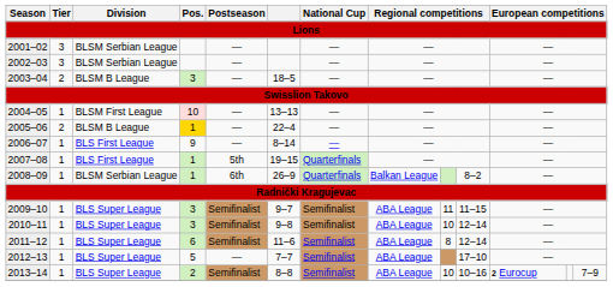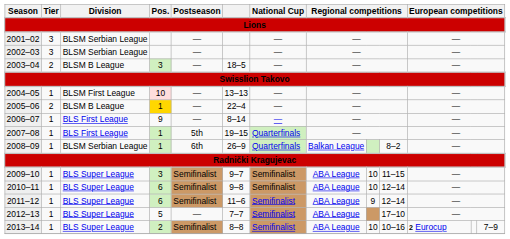 <table class="wikitable" style="font-size:85%; text-align:center">
 <tr>
 <th>Season</th>
 <th>Tier</th>
 <th>Division</th>
 <th>Pos.</th>
 <th>Postseason</th>
 <th></th>
 <th>National Cup</th>
 <th colspan=3>Regional competitions</th>
 <th colspan=3>European competitions</th>
 </tr>
 <tr>
 <td colspan="13" class="unsortable" align="center" style="border:2px solid silver; background-color:#CC0000"><span><strong>Lions</strong></span></td>
 </tr>
 <tr>
 <td bgcolor=#efefef>2001–02</td>
 <td>3</td>
 <td align=left>BLSM Serbian League</td>
 <td></td>
 <td>—</td>
 <td></td>
 <td>—</td>
 <td colspan=3>—</td>
 <td colspan=3>—</td>
 </tr>
 <tr>
 <td bgcolor=#efefef>2002–03</td>
 <td>3</td>
 <td align=left>BLSM Serbian League</td>
 <td></td>
 <td>—</td>
 <td></td>
 <td>—</td>
 <td colspan=3>—</td>
 <td colspan=3>—</td>
 </tr>
 <tr>
 <td bgcolor=#efefef>2003–04</td>
 <td>2</td>
 <td align=left>BLSM B League</td>
 <td bgcolor=#D0F0C0>3</td>
 <td>—</td>
 <td>18–5</td>
 <td>—</td>
 <td colspan=3>—</td>
 <td colspan=3>—</td>
 </tr>
 <tr>
 <td colspan="13" class="unsortable" align="center" style="border:2px solid silver; background-color:#CC0000"><span><strong>Swisslion Takovo</strong></span></td>
 </tr>
 <tr>
 <td bgcolor=#efefef>2004–05</td>
 <td>1</td>
 <td align=left>BLSM First League</td>
 <td bgcolor=#ffdddd>10</td>
 <td>—</td>
 <td>13–13</td>
 <td>—</td>
 <td colspan=3>—</td>
 <td colspan=3>—</td>
 </tr>
 <tr>
 <td bgcolor=#efefef>2005–06</td>
 <td>2</td>
 <td align=left>BLSM B League</td>
 <td bgcolor=gold>1</td>
 <td>—</td>
 <td>22–4</td>
 <td>—</td>
 <td colspan=3>—</td>
 <td colspan=3>—</td>
 </tr>
 <tr>
 <td bgcolor=#efefef>2006–07</td>
 <td>1</td>
 <td align=left><a href='#'>BLS First League</a></td>
 <td>9</td>
 <td>—</td>
 <td>8–14</td>
 <td><a href='#'>—</a></td>
 <td colspan=3>—</td>
 <td colspan=3>—</td>
 </tr>
 <tr>
 <td bgcolor=#efefef>2007–08</td>
 <td>1</td>
 <td align=left><a href='#'>BLS First League</a></td>
 <td bgcolor=#D0F0C0>1</td>
 <td> 5th</td>
 <td>19–15</td>
 <td align=left bgcolor=#D0F0C0><a href='#'>Quarterfinals</a></td>
 <td colspan=3>—</td>
 <td colspan=3>—</td>
 </tr>
 <tr>
 <td bgcolor=#efefef>2008–09</td>
 <td>1</td>
 <td align=left>BLSM Serbian League</td>
 <td bgcolor=#D0F0C0>1</td>
 <td> 6th</td>
 <td>26–9</td>
 <td align=left bgcolor=#D0F0C0><a href='#'>Quarterfinals</a></td>
 <td><a href='#'>Balkan League</a></td>
 <td align=center bgcolor=#D0F0C0></td>
 <td>8–2</td>
 <td colspan=3>—</td>
 </tr>
 <tr>
 <td colspan="13" class="unsortable" align="center" style="border:2px solid silver; background-color:#CC0000"><span><strong>Radnički Kragujevac</strong></span></td>
 </tr>
 <tr>
 <td bgcolor=#efefef>2009–10</td>
 <td>1</td>
 <td align=left><a href='#'>BLS Super League</a></td>
 <td bgcolor=#D0F0C0>3</td>
 <td align=left bgcolor=#cc9966>Semifinalist</td>
 <td>9–7</td>
 <td align=left bgcolor=#cc9966>Semifinalist</td>
 <td><a href='#'>ABA League</a></td>
-<td>11</td>
+<td>10</td>
 <td>11–15</td>
 <td colspan=3>—</td>
 </tr>
 <tr>
 <td bgcolor=#efefef>2010–11</td>
 <td>1</td>
 <td align=left><a href='#'>BLS Super League</a></td>
-<td bgcolor=#D0F0C0>3</td>
+<td bgcolor=#D0F0C0>6</td>
 <td align=left bgcolor=#cc9966>Semifinalist</td>
 <td>9–8</td>
 <td align=left bgcolor=#cc9966>Semifinalist</td>
 <td><a href='#'>ABA League</a></td>
 <td>10</td>
 <td>12–14</td>
 <td colspan=3>—</td>
 </tr>
 <tr>
 <td bgcolor=#efefef>2011–12</td>
 <td>1</td>
 <td align=left><a href='#'>BLS Super League</a></td>
 <td bgcolor=#D0F0C0>6</td>
 <td align=left bgcolor=#cc9966>Semifinalist</td>
 <td>11–6</td>
 <td align=left bgcolor=#cc9966><a href='#'>Semifinalist</a></td>
 <td><a href='#'>ABA League</a></td>
-<td>8</td>
+<td>9</td>
 <td>12–14</td>
 <td colspan=3>—</td>
 </tr>
 <tr>
 <td bgcolor=#efefef>2012–13</td>
 <td>1</td>
 <td align=left><a href='#'>BLS Super League</a></td>
 <td>5</td>
 <td>—</td>
 <td>7–7</td>
 <td align=left bgcolor=#cc9966><a href='#'>Semifinalist</a></td>
 <td><a href='#'>ABA League</a></td>
 <td align=center bgcolor=#cc9966></td>
 <td>17–10</td>
 <td colspan=3>—</td>
 </tr>
 <tr>
 <td bgcolor=#efefef>2013–14</td>
 <td>1</td>
 <td align=left><a href='#'>BLS Super League</a></td>
 <td bgcolor=#D0F0C0>2</td>
 <td align=left bgcolor=#cc9966>Semifinalist</td>
 <td>8–8</td>
 <td align=left bgcolor=#cc9966><a href='#'>Semifinalist</a></td>
 <td><a href='#'>ABA League</a></td>
 <td>10</td>
 <td>10–16</td>
 <td align=left><small><strong>2</strong></small> <a href='#'>Eurocup</a></td>
 <td></td>
 <td>7–9</td>
 </tr>
 <tr>
 </tr>
 </table>
